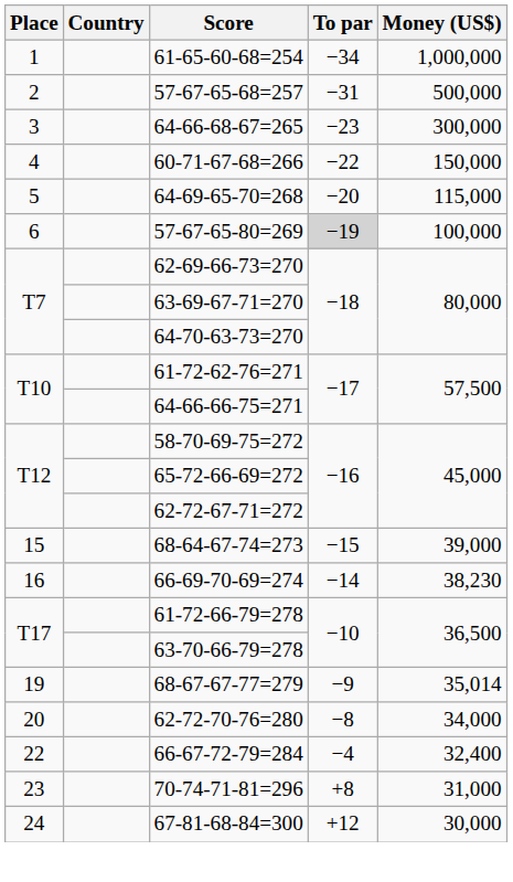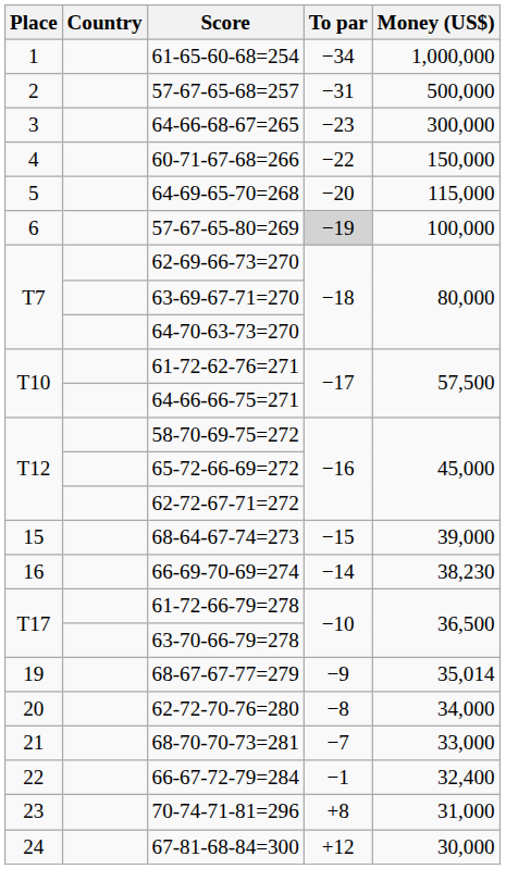 <table class="wikitable" style="font-size:95%;">
 <tr>
 <th>Place</th>
 <th>Country</th>
 <th>Score</th>
 <th>To par</th>
 <th>Money (US$)</th>
 </tr>
 <tr>
 <td align=center>1</td>
 <td></td>
 <td>61-65-60-68=254</td>
 <td align=center>−34</td>
 <td align=right>1,000,000</td>
 </tr>
 <tr>
 <td align=center>2</td>
 <td></td>
 <td>57-67-65-68=257</td>
 <td align=center>−31</td>
 <td align=right>500,000</td>
 </tr>
 <tr>
 <td align=center>3</td>
 <td></td>
 <td>64-66-68-67=265</td>
 <td align=center>−23</td>
 <td align=right>300,000</td>
 </tr>
 <tr>
 <td align=center>4</td>
 <td></td>
 <td>60-71-67-68=266</td>
 <td align=center>−22</td>
 <td align=right>150,000</td>
 </tr>
 <tr>
 <td align=center>5</td>
 <td></td>
 <td>64-69-65-70=268</td>
 <td align=center>−20</td>
 <td align=right>115,000</td>
 </tr>
 <tr>
 <td align=center>6</td>
 <td></td>
 <td>57-67-65-80=269</td>
 <td align=center style="background: lightgrey;">−19</td>
 <td align=right>100,000</td>
 </tr>
 <tr>
 <td align=center rowspan=3>T7</td>
 <td></td>
 <td>62-69-66-73=270</td>
 <td align=center rowspan=3>−18</td>
 <td align=right rowspan=3>80,000</td>
 </tr>
 <tr>
 <td></td>
 <td>63-69-67-71=270</td>
 </tr>
 <tr>
 <td></td>
 <td>64-70-63-73=270</td>
 </tr>
 <tr>
 <td align=center rowspan=2>T10</td>
 <td></td>
 <td>61-72-62-76=271</td>
 <td align=center rowspan=2>−17</td>
 <td align=right rowspan=2>57,500</td>
 </tr>
 <tr>
 <td></td>
 <td>64-66-66-75=271</td>
 </tr>
 <tr>
 <td align=center rowspan=3>T12</td>
 <td></td>
 <td>58-70-69-75=272</td>
 <td align=center rowspan=3>−16</td>
 <td align=right rowspan=3>45,000</td>
 </tr>
 <tr>
 <td></td>
 <td>65-72-66-69=272</td>
 </tr>
 <tr>
 <td></td>
 <td>62-72-67-71=272</td>
 </tr>
 <tr>
 <td align=center>15</td>
 <td></td>
 <td>68-64-67-74=273</td>
 <td align=center>−15</td>
 <td align=right>39,000</td>
 </tr>
 <tr>
 <td align=center>16</td>
 <td></td>
 <td>66-69-70-69=274</td>
 <td align=center>−14</td>
 <td align=right>38,230</td>
 </tr>
 <tr>
 <td align=center rowspan=2>T17</td>
 <td></td>
 <td>61-72-66-79=278</td>
 <td align=center rowspan=2>−10</td>
 <td align=right rowspan=2>36,500</td>
 </tr>
 <tr>
 <td></td>
 <td>63-70-66-79=278</td>
 </tr>
 <tr>
 <td align=center>19</td>
 <td></td>
 <td>68-67-67-77=279</td>
 <td align=center>−9</td>
 <td align=right>35,014</td>
 </tr>
 <tr>
 <td align=center>20</td>
 <td></td>
 <td>62-72-70-76=280</td>
 <td align=center>−8</td>
 <td align=right>34,000</td>
 </tr>
 <tr>
+<td align=center>21</td>
+<td></td>
+<td>68-70-70-73=281</td>
+<td align=center>−7</td>
+<td align=right>33,000</td>
+</tr>
+<tr>
 <td align=center>22</td>
 <td></td>
 <td>66-67-72-79=284</td>
-<td align=center>−4</td>
+<td align=center>−1</td>
 <td align=right>32,400</td>
 </tr>
 <tr>
 <td align=center>23</td>
 <td></td>
 <td>70-74-71-81=296</td>
 <td align=center>+8</td>
 <td align=right>31,000</td>
 </tr>
 <tr>
 <td align=center>24</td>
 <td></td>
 <td>67-81-68-84=300</td>
 <td align=center>+12</td>
 <td align=right>30,000</td>
 </tr>
 </table>
